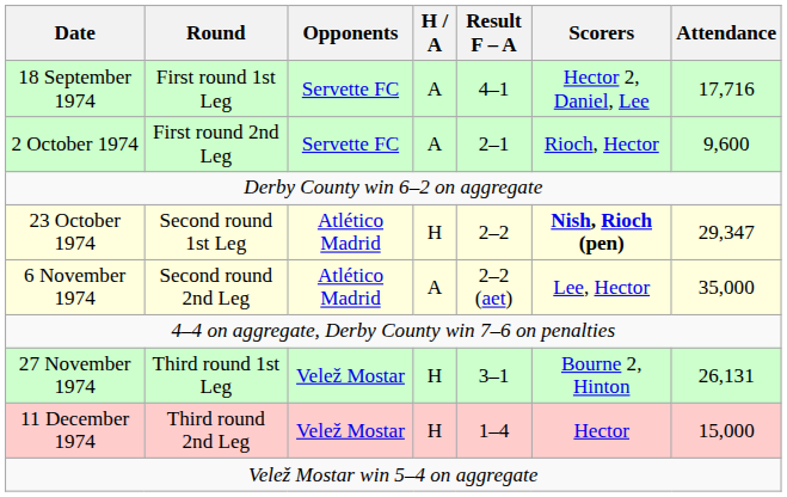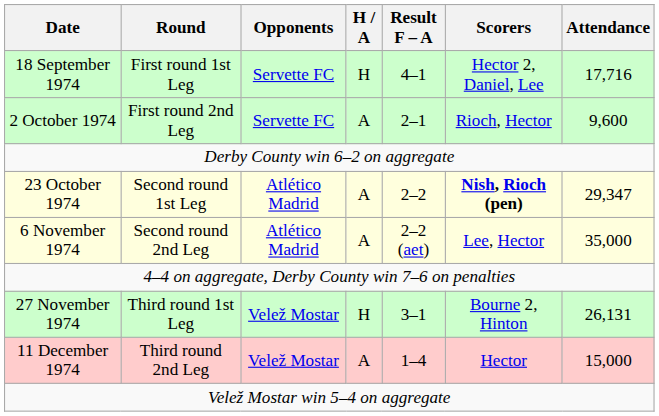 <table class="wikitable" style="text-align:center">
 <tr>
 <th>Date</th>
 <th>Round</th>
 <th>Opponents</th>
 <th>H / A</th>
 <th>Result<br>F – A</th>
 <th>Scorers</th>
 <th>Attendance</th>
 </tr>
 <tr bgcolor="#ccffcc">
 <td>18 September 1974</td>
 <td>First round 1st Leg</td>
 <td> <a href='#'>Servette FC</a></td>
-<td>A</td>
+<td>H</td>
 <td>4–1</td>
 <td><a href='#'>Hector</a> 2, <a href='#'>Daniel</a>, <a href='#'>Lee</a></td>
 <td>17,716</td>
 </tr>
 <tr bgcolor="#ccffcc">
 <td>2 October 1974</td>
 <td>First round 2nd Leg</td>
 <td> <a href='#'>Servette FC</a></td>
 <td>A</td>
 <td>2–1</td>
 <td><a href='#'>Rioch</a>, <a href='#'>Hector</a></td>
 <td>9,600</td>
 </tr>
 <tr>
 <td colspan="7"><em>Derby County win 6–2 on aggregate</em></td>
 </tr>
 <tr bgcolor="#ffffdd">
 <td>23 October 1974</td>
 <td>Second round 1st Leg</td>
 <td> <a href='#'>Atlético Madrid</a></td>
-<td>H</td>
+<td>A</td>
 <td>2–2</td>
 <td><strong><a href='#'>Nish</a>, <a href='#'>Rioch</a> (pen)</strong></td>
 <td>29,347</td>
 </tr>
 <tr bgcolor="#ffffdd">
 <td>6 November 1974</td>
 <td>Second round 2nd Leg</td>
 <td> <a href='#'>Atlético Madrid</a></td>
 <td>A</td>
 <td>2–2 (<a href='#'>aet</a>)</td>
 <td><a href='#'>Lee</a>, <a href='#'>Hector</a></td>
 <td>35,000</td>
 </tr>
 <tr>
 <td colspan="7"><em>4–4 on aggregate, Derby County win 7–6 on penalties</em></td>
 </tr>
 <tr bgcolor="#ccffcc">
 <td>27 November 1974</td>
 <td>Third round 1st Leg</td>
 <td> <a href='#'>Velež Mostar</a></td>
 <td>H</td>
 <td>3–1</td>
 <td><a href='#'>Bourne</a> 2, <a href='#'>Hinton</a></td>
 <td>26,131</td>
 </tr>
 <tr bgcolor="#ffcccc">
 <td>11 December 1974</td>
 <td>Third round 2nd Leg</td>
 <td> <a href='#'>Velež Mostar</a></td>
-<td>H</td>
+<td>A</td>
 <td>1–4</td>
 <td><a href='#'>Hector</a></td>
 <td>15,000</td>
 </tr>
 <tr>
 <td colspan="7"><em>Velež Mostar win 5–4 on aggregate</em></td>
 </tr>
 </table>
